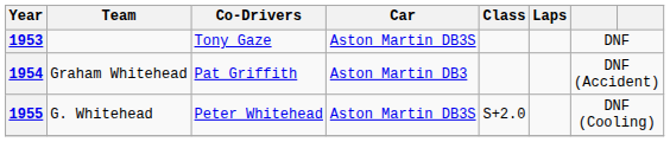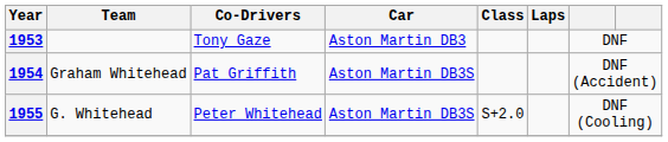 <table class="wikitable" style="font-size:90%">
 <tr>
 <th>Year</th>
 <th>Team</th>
 <th>Co-Drivers</th>
 <th>Car</th>
 <th>Class</th>
 <th>Laps</th>
 <th></th>
 <th></th>
 </tr>
 <tr align="center">
 <th><a href='#'>1953</a></th>
 <td align="left"></td>
 <td align="left"> <a href='#'>Tony Gaze</a></td>
-<td align="left"><a href='#'>Aston Martin DB3S</a></td>
+<td align="left"><a href='#'>Aston Martin DB3</a></td>
 <td></td>
 <td></td>
 <td colspan=2>DNF<br></td>
 </tr>
 <tr align="center">
 <th><a href='#'>1954</a></th>
 <td align="left"> Graham Whitehead</td>
 <td align="left"> <a href='#'>Pat Griffith</a></td>
-<td align="left"><a href='#'>Aston Martin DB3</a></td>
+<td align="left"><a href='#'>Aston Martin DB3S</a></td>
 <td></td>
 <td></td>
 <td colspan=2>DNF<br>(Accident)</td>
 </tr>
 <tr align="center">
 <th><a href='#'>1955</a></th>
 <td align="left"> G. Whitehead</td>
 <td align="left"> <a href='#'>Peter Whitehead</a></td>
 <td align="left"><a href='#'>Aston Martin DB3S</a></td>
 <td>S+2.0</td>
 <td></td>
 <td colspan=2>DNF<br>(Cooling)</td>
 </tr>
 <tr align="center">
 </tr>
 </table>
